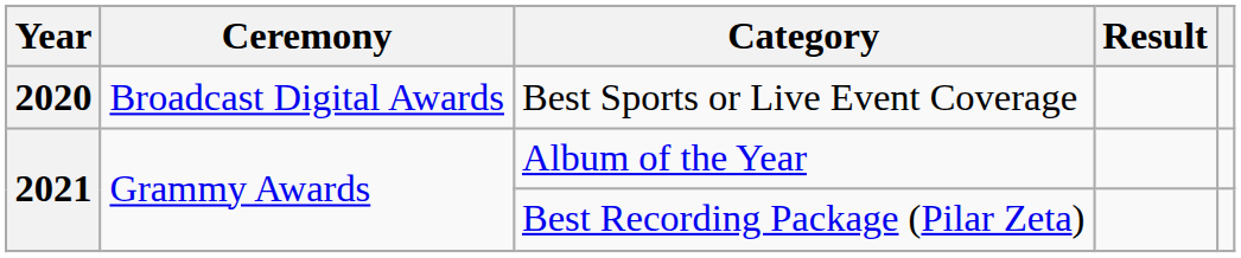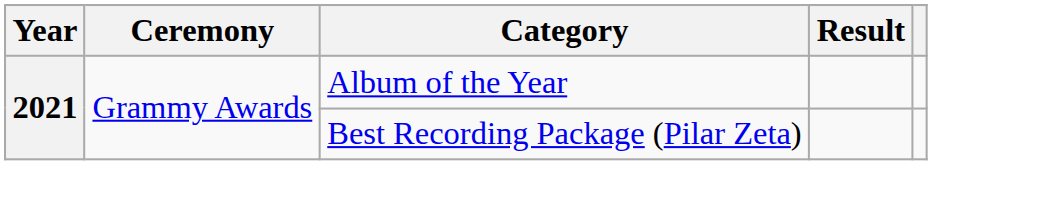 <table class="wikitable sortable plainrowheaders">
 <tr>
 <th scope="col">Year</th>
 <th scope="col">Ceremony</th>
 <th scope="col">Category</th>
 <th scope="col">Result</th>
 <th scope="col" class="unsortable"></th>
-</tr>
-<tr>
-<th scope="row" style="text-align:center;">2020</th>
-<td><a href='#'>Broadcast Digital Awards</a></td>
-<td>Best Sports or Live Event Coverage</td>
-<td></td>
-<td style="text-align:center;"></td>
 </tr>
 <tr>
 <th rowspan="2" scope="row" style="text-align:center;">2021</th>
 <td rowspan="2"><a href='#'>Grammy Awards</a></td>
 <td><a href='#'>Album of the Year</a></td>
 <td></td>
 <td style="text-align:center;"></td>
 </tr>
 <tr>
 <td><a href='#'>Best Recording Package</a> (<a href='#'>Pilar Zeta</a>)</td>
 <td></td>
 <td style="text-align:center;"></td>
 </tr>
 </table>
